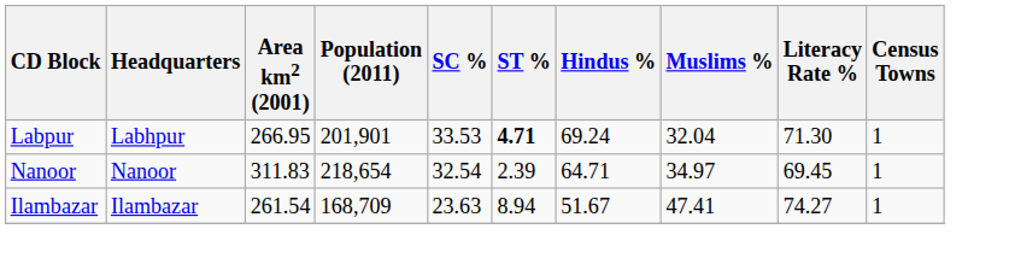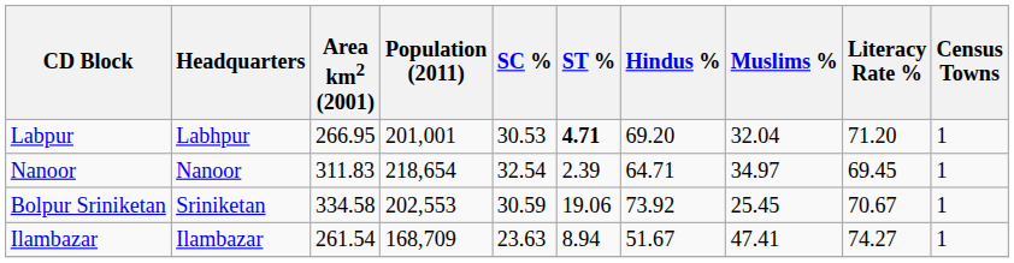 <table class="wikitable sortable">
 <tr>
 <th>CD Block</th>
 <th>Headquarters</th>
 <th><br>Area<br>km<sup>2</sup><br>(2001)</th>
 <th>Population<br>(2011)</th>
 <th><a href='#'>SC</a> %</th>
 <th><a href='#'>ST</a> %</th>
 <th><a href='#'>Hindus</a> %</th>
 <th><a href='#'>Muslims</a> %</th>
 <th>Literacy<br> Rate %</th>
 <th>Census<br>Towns</th>
 </tr>
 <tr>
 <td><a href='#'>Labpur</a></td>
 <td><a href='#'>Labhpur</a></td>
 <td>266.95</td>
-<td>201,901</td>
-<td>33.53</td>
+<td>201,001</td>
+<td>30.53</td>
 <td><strong>4.71</strong></td>
-<td>69.24</td>
+<td>69.20</td>
 <td>32.04</td>
-<td>71.30</td>
+<td>71.20</td>
 <td>1</td>
 </tr>
 <tr>
 <td><a href='#'>Nanoor</a></td>
 <td><a href='#'>Nanoor</a></td>
 <td>311.83</td>
 <td>218,654</td>
 <td>32.54</td>
 <td>2.39</td>
 <td>64.71</td>
 <td>34.97</td>
 <td>69.45</td>
+<td>1</td>
+</tr>
+<tr>
+<td><a href='#'>Bolpur Sriniketan</a></td>
+<td><a href='#'>Sriniketan</a></td>
+<td>334.58</td>
+<td>202,553</td>
+<td>30.59</td>
+<td>19.06</td>
+<td>73.92</td>
+<td>25.45</td>
+<td>70.67</td>
 <td>1</td>
 </tr>
 <tr>
 <td><a href='#'>Ilambazar</a></td>
 <td><a href='#'>Ilambazar</a></td>
 <td>261.54</td>
 <td>168,709</td>
 <td>23.63</td>
 <td>8.94</td>
 <td>51.67</td>
 <td>47.41</td>
 <td>74.27</td>
 <td>1</td>
 </tr>
 <tr>
 </tr>
 </table>
